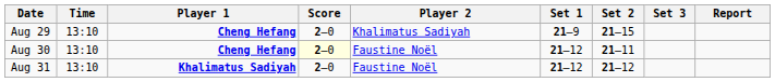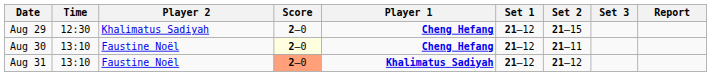 <table class="nowrap wikitable" style="font-size:90%; text-align:center">
 <tr>
 <th width="50">Date</th>
 <th width="50">Time</th>
+<th width="200">Player 2</th>
+<th width="50">Score</th>
 <th width="200">Player 1</th>
-<th width="50">Score</th>
-<th width="200">Player 2</th>
 <th width="50">Set 1</th>
 <th width="50">Set 2</th>
 <th width="50">Set 3</th>
 <th width="75">Report</th>
 </tr>
 <tr>
 <td>Aug 29</td>
-<td>13:10</td>
+<td>12:30</td>
+<td align="left"> <a href='#'>Khalimatus Sadiyah</a></td>
+<td><strong>2</strong>–0</td>
 <td align="right"><strong><a href='#'>Cheng Hefang</a></strong> </td>
-<td><strong>2</strong>–0</td>
-<td align="left"> <a href='#'>Khalimatus Sadiyah</a></td>
-<td><strong>21</strong>–9</td>
+<td><strong>21</strong>–12</td>
 <td><strong>21</strong>–15</td>
 <td></td>
 <td></td>
 </tr>
 <tr>
 <td>Aug 30</td>
 <td>13:10</td>
+<td align="left"> <a href='#'>Faustine Noël</a></td>
+<td style="background: lightyellow;"><strong>2</strong>–0</td>
 <td align="right"><strong><a href='#'>Cheng Hefang</a></strong> </td>
-<td style="background: lightyellow;"><strong>2</strong>–0</td>
-<td align="left"> <a href='#'>Faustine Noël</a></td>
 <td><strong>21</strong>–12</td>
 <td><strong>21</strong>–11</td>
 <td></td>
 <td></td>
 </tr>
 <tr>
 <td>Aug 31</td>
 <td>13:10</td>
+<td align="left"> <a href='#'>Faustine Noël</a></td>
+<td style="background: lightsalmon;"><strong>2</strong>–0</td>
 <td align="right"><strong><a href='#'>Khalimatus Sadiyah</a> </strong></td>
-<td><strong>2</strong>–0</td>
-<td align="left"> <a href='#'>Faustine Noël</a></td>
 <td><strong>21</strong>–12</td>
 <td><strong>21</strong>–12</td>
 <td></td>
 <td></td>
 </tr>
 </table>
